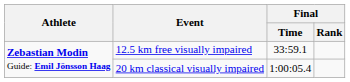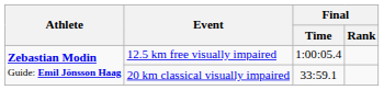 <table class="wikitable" style="font-size:90%">
 <tr>
 <th rowspan="2">Athlete</th>
 <th rowspan="2">Event</th>
 <th colspan="3">Final</th>
 </tr>
 <tr>
 <th>Time</th>
 <th>Rank</th>
 </tr>
 <tr align=center>
 <td align=left rowspan=2><strong><a href='#'>Zebastian Modin</a></strong><br><small>Guide: <strong><a href='#'>Emil Jönsson Haag</a></strong></small></td>
 <td align=left><a href='#'>12.5 km free visually impaired</a></td>
-<td>33:59.1</td>
+<td>1:00:05.4</td>
 <td></td>
 </tr>
 <tr align=center>
 <td align=left><a href='#'>20 km classical visually impaired</a></td>
-<td>1:00:05.4</td>
+<td>33:59.1</td>
 <td></td>
 </tr>
 </table>
